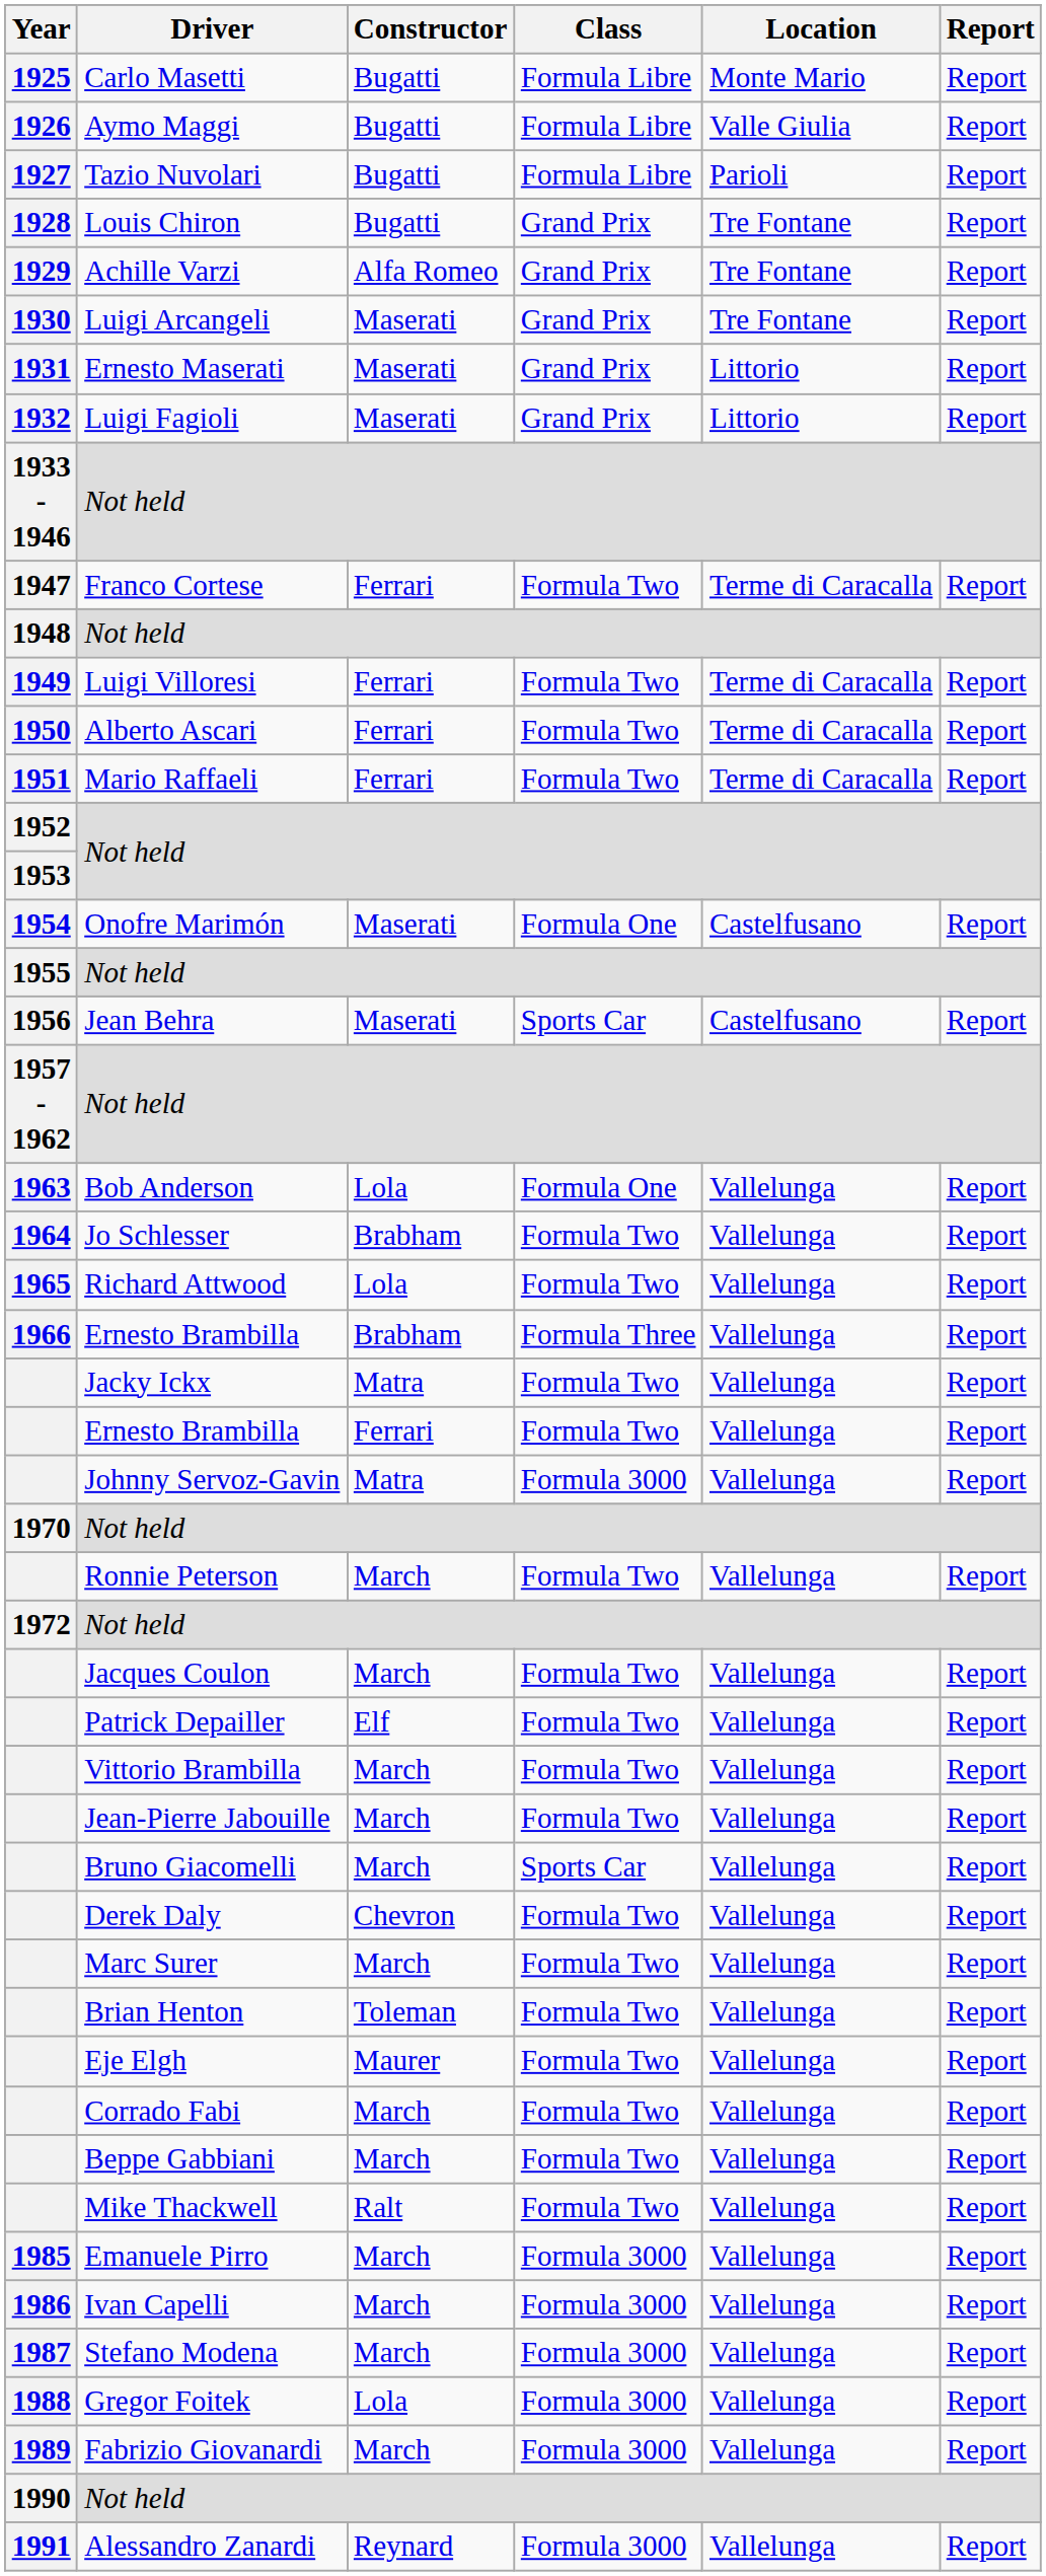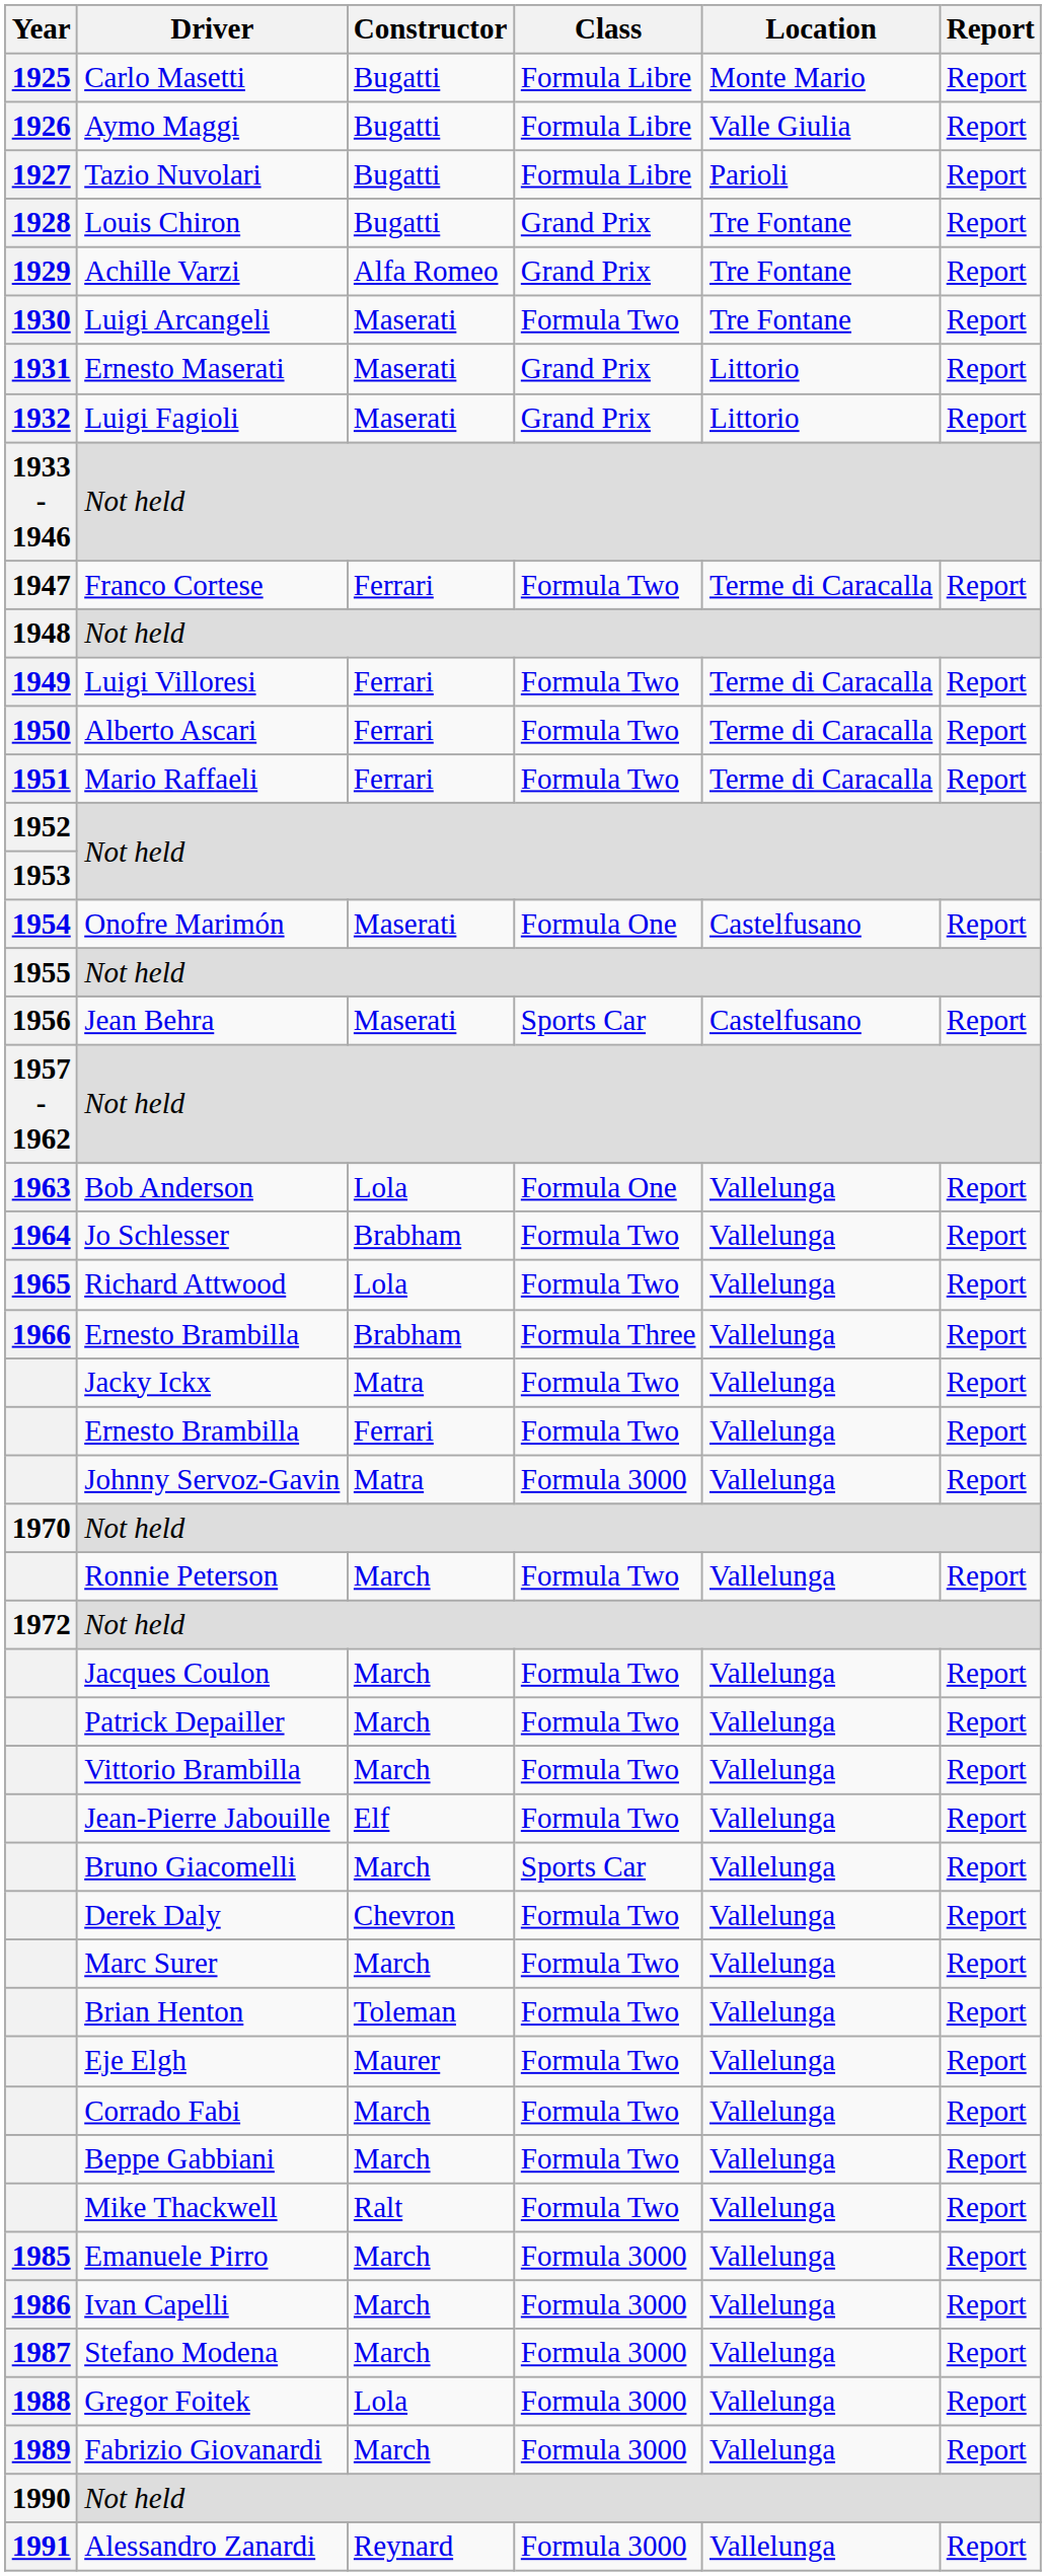 <table class="wikitable" style="font-size: 95%;">
 <tr>
 <th>Year</th>
 <th>Driver</th>
 <th>Constructor</th>
 <th>Class</th>
 <th>Location</th>
 <th>Report</th>
 </tr>
 <tr>
 <th><a href='#'>1925</a></th>
 <td> <a href='#'>Carlo Masetti</a></td>
 <td><a href='#'>Bugatti</a></td>
 <td><a href='#'>Formula Libre</a></td>
 <td><a href='#'>Monte Mario</a></td>
 <td><a href='#'>Report</a></td>
 </tr>
 <tr>
 <th><a href='#'>1926</a></th>
 <td> <a href='#'>Aymo Maggi</a></td>
 <td><a href='#'>Bugatti</a></td>
 <td><a href='#'>Formula Libre</a></td>
 <td><a href='#'>Valle Giulia</a></td>
 <td><a href='#'>Report</a></td>
 </tr>
 <tr>
 <th><a href='#'>1927</a></th>
 <td> <a href='#'>Tazio Nuvolari</a></td>
 <td><a href='#'>Bugatti</a></td>
 <td><a href='#'>Formula Libre</a></td>
 <td><a href='#'>Parioli</a></td>
 <td><a href='#'>Report</a></td>
 </tr>
 <tr>
 <th><a href='#'>1928</a></th>
 <td> <a href='#'>Louis Chiron</a></td>
 <td><a href='#'>Bugatti</a></td>
 <td><a href='#'>Grand Prix</a></td>
 <td><a href='#'>Tre Fontane</a></td>
 <td><a href='#'>Report</a></td>
 </tr>
 <tr>
 <th><a href='#'>1929</a></th>
 <td> <a href='#'>Achille Varzi</a></td>
 <td><a href='#'>Alfa Romeo</a></td>
 <td><a href='#'>Grand Prix</a></td>
 <td><a href='#'>Tre Fontane</a></td>
 <td><a href='#'>Report</a></td>
 </tr>
 <tr>
 <th><a href='#'>1930</a></th>
 <td> <a href='#'>Luigi Arcangeli</a></td>
 <td><a href='#'>Maserati</a></td>
-<td><a href='#'>Grand Prix</a></td>
+<td><a href='#'>Formula Two</a></td>
 <td><a href='#'>Tre Fontane</a></td>
 <td><a href='#'>Report</a></td>
 </tr>
 <tr>
 <th><a href='#'>1931</a></th>
 <td> <a href='#'>Ernesto Maserati</a></td>
 <td><a href='#'>Maserati</a></td>
 <td><a href='#'>Grand Prix</a></td>
 <td><a href='#'>Littorio</a></td>
 <td><a href='#'>Report</a></td>
 </tr>
 <tr>
 <th><a href='#'>1932</a></th>
 <td> <a href='#'>Luigi Fagioli</a></td>
 <td><a href='#'>Maserati</a></td>
 <td><a href='#'>Grand Prix</a></td>
 <td><a href='#'>Littorio</a></td>
 <td><a href='#'>Report</a></td>
 </tr>
 <tr style="background:#ddd;">
 <th>1933<br>-<br>1946</th>
 <td colspan=5><em>Not held</em></td>
 </tr>
 <tr>
 <th>1947</th>
 <td> <a href='#'>Franco Cortese</a></td>
 <td><a href='#'>Ferrari</a></td>
 <td><a href='#'>Formula Two</a></td>
 <td><a href='#'>Terme di Caracalla</a></td>
 <td><a href='#'>Report</a></td>
 </tr>
 <tr style="background:#ddd;">
 <th>1948</th>
 <td colspan=5><em>Not held</em></td>
 </tr>
 <tr>
 <th><a href='#'>1949</a></th>
 <td> <a href='#'>Luigi Villoresi</a></td>
 <td><a href='#'>Ferrari</a></td>
 <td><a href='#'>Formula Two</a></td>
 <td><a href='#'>Terme di Caracalla</a></td>
 <td><a href='#'>Report</a></td>
 </tr>
 <tr>
 <th><a href='#'>1950</a></th>
 <td> <a href='#'>Alberto Ascari</a></td>
 <td><a href='#'>Ferrari</a></td>
 <td><a href='#'>Formula Two</a></td>
 <td><a href='#'>Terme di Caracalla</a></td>
 <td><a href='#'>Report</a></td>
 </tr>
 <tr>
 <th><a href='#'>1951</a></th>
 <td> <a href='#'>Mario Raffaeli</a></td>
 <td><a href='#'>Ferrari</a></td>
 <td><a href='#'>Formula Two</a></td>
 <td><a href='#'>Terme di Caracalla</a></td>
 <td><a href='#'>Report</a></td>
 </tr>
 <tr style="background:#ddd;">
 <th>1952</th>
 <td rowspan=2 colspan=5><em>Not held</em></td>
 </tr>
 <tr>
 <th>1953</th>
 </tr>
 <tr>
 <th><a href='#'>1954</a></th>
 <td> <a href='#'>Onofre Marimón</a></td>
 <td><a href='#'>Maserati</a></td>
 <td><a href='#'>Formula One</a></td>
 <td><a href='#'>Castelfusano</a></td>
 <td><a href='#'>Report</a></td>
 </tr>
 <tr style="background:#ddd;">
 <th>1955</th>
 <td colspan=5><em>Not held</em></td>
 </tr>
 <tr>
 <th>1956</th>
 <td> <a href='#'>Jean Behra</a></td>
 <td><a href='#'>Maserati</a></td>
 <td><a href='#'>Sports Car</a></td>
 <td><a href='#'>Castelfusano</a></td>
 <td><a href='#'>Report</a></td>
 </tr>
 <tr style="background:#ddd;">
 <th>1957<br>-<br>1962</th>
 <td colspan=5><em>Not held</em></td>
 </tr>
 <tr>
 <th><a href='#'>1963</a></th>
 <td> <a href='#'>Bob Anderson</a></td>
 <td><a href='#'>Lola</a></td>
 <td><a href='#'>Formula One</a></td>
 <td><a href='#'>Vallelunga</a></td>
 <td><a href='#'>Report</a></td>
 </tr>
 <tr>
 <th><a href='#'>1964</a></th>
 <td> <a href='#'>Jo Schlesser</a></td>
 <td><a href='#'>Brabham</a></td>
 <td><a href='#'>Formula Two</a></td>
 <td><a href='#'>Vallelunga</a></td>
 <td><a href='#'>Report</a></td>
 </tr>
 <tr>
 <th><a href='#'>1965</a></th>
 <td> <a href='#'>Richard Attwood</a></td>
 <td><a href='#'>Lola</a></td>
 <td><a href='#'>Formula Two</a></td>
 <td><a href='#'>Vallelunga</a></td>
 <td><a href='#'>Report</a></td>
 </tr>
 <tr>
 <th><a href='#'>1966</a></th>
 <td> <a href='#'>Ernesto Brambilla</a></td>
 <td><a href='#'>Brabham</a></td>
 <td><a href='#'>Formula Three</a></td>
 <td><a href='#'>Vallelunga</a></td>
 <td><a href='#'>Report</a></td>
 </tr>
 <tr>
 <th></th>
 <td> <a href='#'>Jacky Ickx</a></td>
 <td><a href='#'>Matra</a></td>
 <td><a href='#'>Formula Two</a></td>
 <td><a href='#'>Vallelunga</a></td>
 <td><a href='#'>Report</a></td>
 </tr>
 <tr>
 <th></th>
 <td> <a href='#'>Ernesto Brambilla</a></td>
 <td><a href='#'>Ferrari</a></td>
 <td><a href='#'>Formula Two</a></td>
 <td><a href='#'>Vallelunga</a></td>
 <td><a href='#'>Report</a></td>
 </tr>
 <tr>
 <th></th>
 <td> <a href='#'>Johnny Servoz-Gavin</a></td>
 <td><a href='#'>Matra</a></td>
 <td><a href='#'>Formula 3000</a></td>
 <td><a href='#'>Vallelunga</a></td>
 <td><a href='#'>Report</a></td>
 </tr>
 <tr style="background:#ddd;">
 <th>1970</th>
 <td colspan=5><em>Not held</em></td>
 </tr>
 <tr>
 <th></th>
 <td> <a href='#'>Ronnie Peterson</a></td>
 <td><a href='#'>March</a></td>
 <td><a href='#'>Formula Two</a></td>
 <td><a href='#'>Vallelunga</a></td>
 <td><a href='#'>Report</a></td>
 </tr>
 <tr style="background:#ddd;">
 <th>1972</th>
 <td colspan=5><em>Not held</em></td>
 </tr>
 <tr>
 <th></th>
 <td> <a href='#'>Jacques Coulon</a></td>
 <td><a href='#'>March</a></td>
 <td><a href='#'>Formula Two</a></td>
 <td><a href='#'>Vallelunga</a></td>
 <td><a href='#'>Report</a></td>
 </tr>
 <tr>
 <th></th>
 <td> <a href='#'>Patrick Depailler</a></td>
-<td><a href='#'>Elf</a></td>
+<td><a href='#'>March</a></td>
 <td><a href='#'>Formula Two</a></td>
 <td><a href='#'>Vallelunga</a></td>
 <td><a href='#'>Report</a></td>
 </tr>
 <tr>
 <th></th>
 <td> <a href='#'>Vittorio Brambilla</a></td>
 <td><a href='#'>March</a></td>
 <td><a href='#'>Formula Two</a></td>
 <td><a href='#'>Vallelunga</a></td>
 <td><a href='#'>Report</a></td>
 </tr>
 <tr>
 <th></th>
 <td> <a href='#'>Jean-Pierre Jabouille</a></td>
-<td><a href='#'>March</a></td>
+<td><a href='#'>Elf</a></td>
 <td><a href='#'>Formula Two</a></td>
 <td><a href='#'>Vallelunga</a></td>
 <td><a href='#'>Report</a></td>
 </tr>
 <tr>
 <th></th>
 <td> <a href='#'>Bruno Giacomelli</a></td>
 <td><a href='#'>March</a></td>
 <td><a href='#'>Sports Car</a></td>
 <td><a href='#'>Vallelunga</a></td>
 <td><a href='#'>Report</a></td>
 </tr>
 <tr>
 <th></th>
 <td> <a href='#'>Derek Daly</a></td>
 <td><a href='#'>Chevron</a></td>
 <td><a href='#'>Formula Two</a></td>
 <td><a href='#'>Vallelunga</a></td>
 <td><a href='#'>Report</a></td>
 </tr>
 <tr>
 <th></th>
 <td> <a href='#'>Marc Surer</a></td>
 <td><a href='#'>March</a></td>
 <td><a href='#'>Formula Two</a></td>
 <td><a href='#'>Vallelunga</a></td>
 <td><a href='#'>Report</a></td>
 </tr>
 <tr>
 <th></th>
 <td> <a href='#'>Brian Henton</a></td>
 <td><a href='#'>Toleman</a></td>
 <td><a href='#'>Formula Two</a></td>
 <td><a href='#'>Vallelunga</a></td>
 <td><a href='#'>Report</a></td>
 </tr>
 <tr>
 <th></th>
 <td> <a href='#'>Eje Elgh</a></td>
 <td><a href='#'>Maurer</a></td>
 <td><a href='#'>Formula Two</a></td>
 <td><a href='#'>Vallelunga</a></td>
 <td><a href='#'>Report</a></td>
 </tr>
 <tr>
 <th></th>
 <td> <a href='#'>Corrado Fabi</a></td>
 <td><a href='#'>March</a></td>
 <td><a href='#'>Formula Two</a></td>
 <td><a href='#'>Vallelunga</a></td>
 <td><a href='#'>Report</a></td>
 </tr>
 <tr>
 <th></th>
 <td> <a href='#'>Beppe Gabbiani</a></td>
 <td><a href='#'>March</a></td>
 <td><a href='#'>Formula Two</a></td>
 <td><a href='#'>Vallelunga</a></td>
 <td><a href='#'>Report</a></td>
 </tr>
 <tr>
 <th></th>
 <td> <a href='#'>Mike Thackwell</a></td>
 <td><a href='#'>Ralt</a></td>
 <td><a href='#'>Formula Two</a></td>
 <td><a href='#'>Vallelunga</a></td>
 <td><a href='#'>Report</a></td>
 </tr>
 <tr>
 <th><a href='#'>1985</a></th>
 <td> <a href='#'>Emanuele Pirro</a></td>
 <td><a href='#'>March</a></td>
 <td><a href='#'>Formula 3000</a></td>
 <td><a href='#'>Vallelunga</a></td>
 <td><a href='#'>Report</a></td>
 </tr>
 <tr>
 <th><a href='#'>1986</a></th>
 <td> <a href='#'>Ivan Capelli</a></td>
 <td><a href='#'>March</a></td>
 <td><a href='#'>Formula 3000</a></td>
 <td><a href='#'>Vallelunga</a></td>
 <td><a href='#'>Report</a></td>
 </tr>
 <tr>
 <th><a href='#'>1987</a></th>
 <td> <a href='#'>Stefano Modena</a></td>
 <td><a href='#'>March</a></td>
 <td><a href='#'>Formula 3000</a></td>
 <td><a href='#'>Vallelunga</a></td>
 <td><a href='#'>Report</a></td>
 </tr>
 <tr>
 <th><a href='#'>1988</a></th>
 <td> <a href='#'>Gregor Foitek</a></td>
 <td><a href='#'>Lola</a></td>
 <td><a href='#'>Formula 3000</a></td>
 <td><a href='#'>Vallelunga</a></td>
 <td><a href='#'>Report</a></td>
 </tr>
 <tr>
 <th><a href='#'>1989</a></th>
 <td> <a href='#'>Fabrizio Giovanardi</a></td>
 <td><a href='#'>March</a></td>
 <td><a href='#'>Formula 3000</a></td>
 <td><a href='#'>Vallelunga</a></td>
 <td><a href='#'>Report</a></td>
 </tr>
 <tr style="background:#ddd;">
 <th>1990</th>
 <td colspan=5><em>Not held</em></td>
 </tr>
 <tr>
 <th><a href='#'>1991</a></th>
 <td> <a href='#'>Alessandro Zanardi</a></td>
 <td><a href='#'>Reynard</a></td>
 <td><a href='#'>Formula 3000</a></td>
 <td><a href='#'>Vallelunga</a></td>
 <td><a href='#'>Report</a></td>
 </tr>
 </table>
